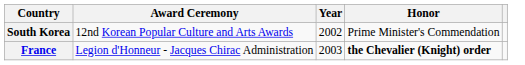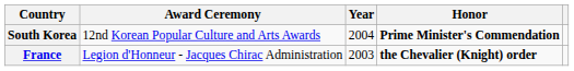 <table class="wikitable plainrowheaders sortable" style="margin-right: 0;">
 <tr>
 <th scope="col">Country</th>
 <th scope="col">Award Ceremony</th>
 <th scope="col">Year</th>
 <th scope="col">Honor</th>
 <th scope="col" class="unsortable"></th>
 </tr>
 <tr>
 <th scope="row">South Korea</th>
 <td>12nd <a href='#'>Korean Popular Culture and Arts Awards</a></td>
-<td style="text-align:center">2002</td>
-<td>Prime Minister's Commendation</td>
+<td style="text-align:center">2004</td>
+<td><strong>Prime Minister's Commendation</strong></td>
 <td style="text-align:center"></td>
 </tr>
 <tr>
 <th scope="row"><a href='#'>France</a></th>
 <td><a href='#'>Legion d'Honneur</a> - <a href='#'>Jacques Chirac</a> Administration</td>
 <td style="text-align:center">2003</td>
 <td><strong>the Chevalier (Knight) order</strong></td>
 <td style="text-align:center"></td>
 </tr>
 </table>
